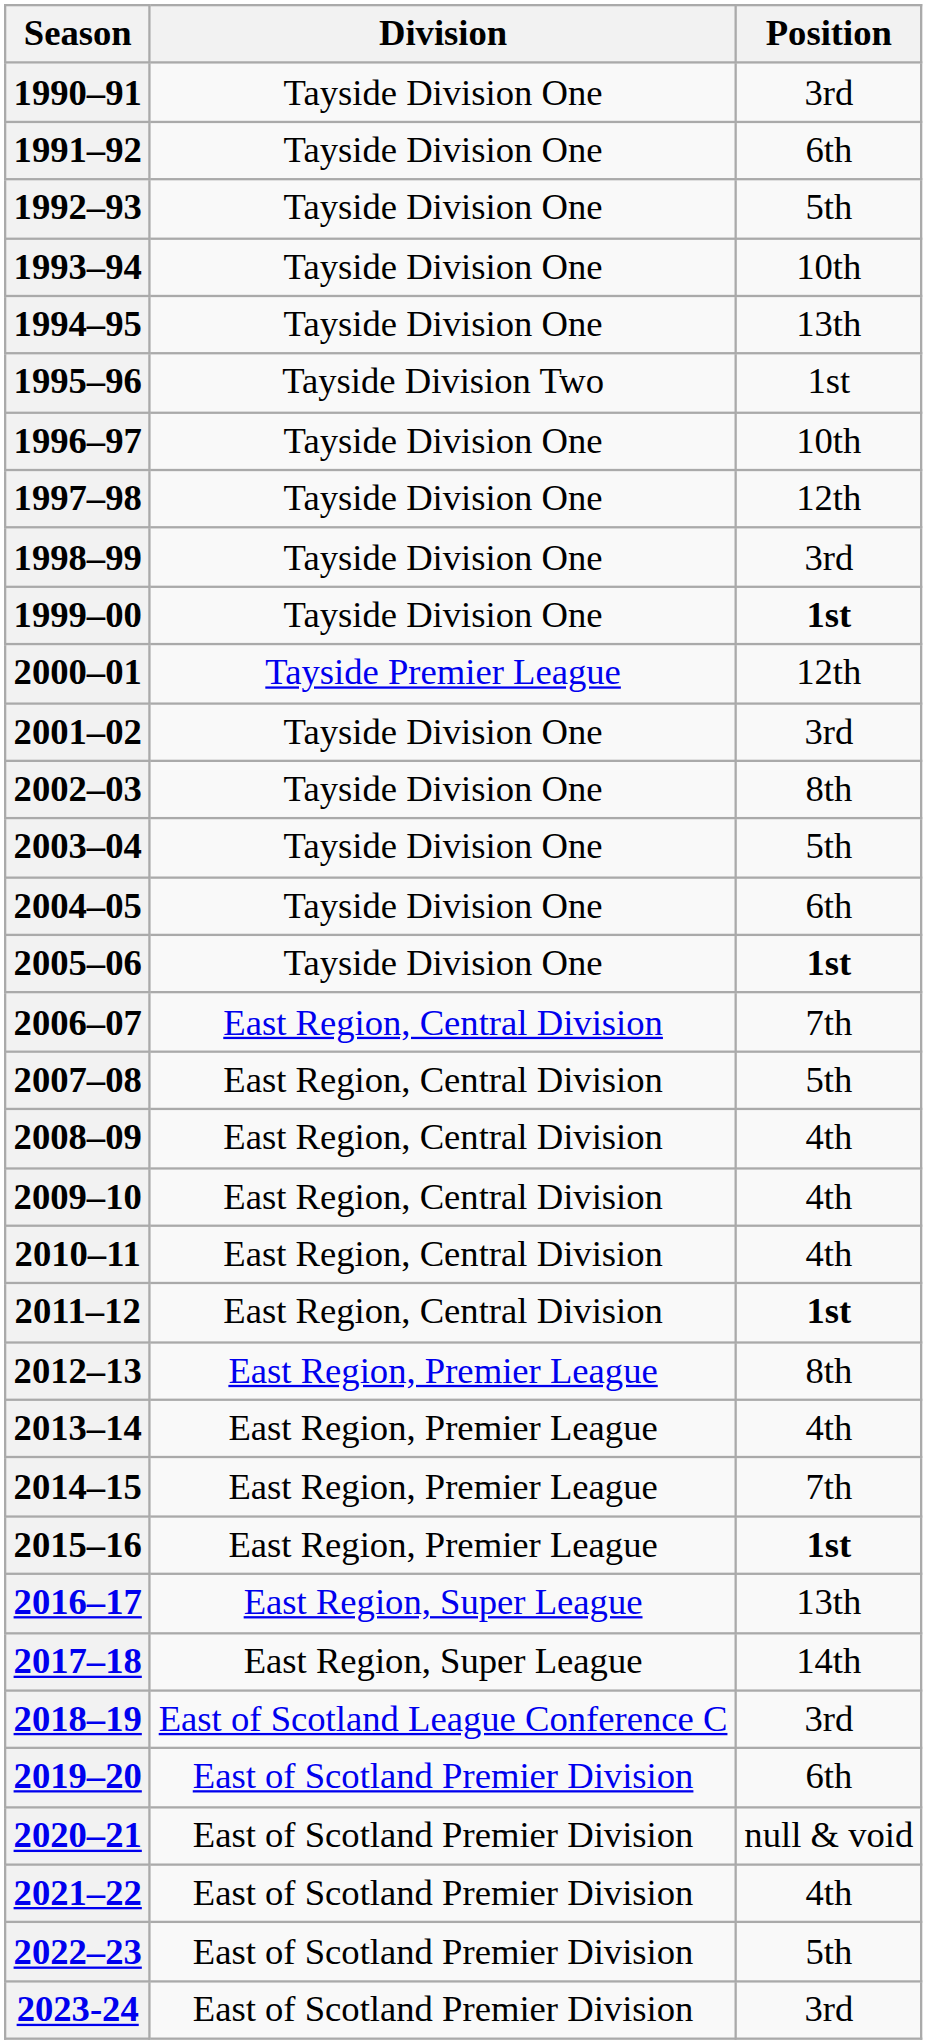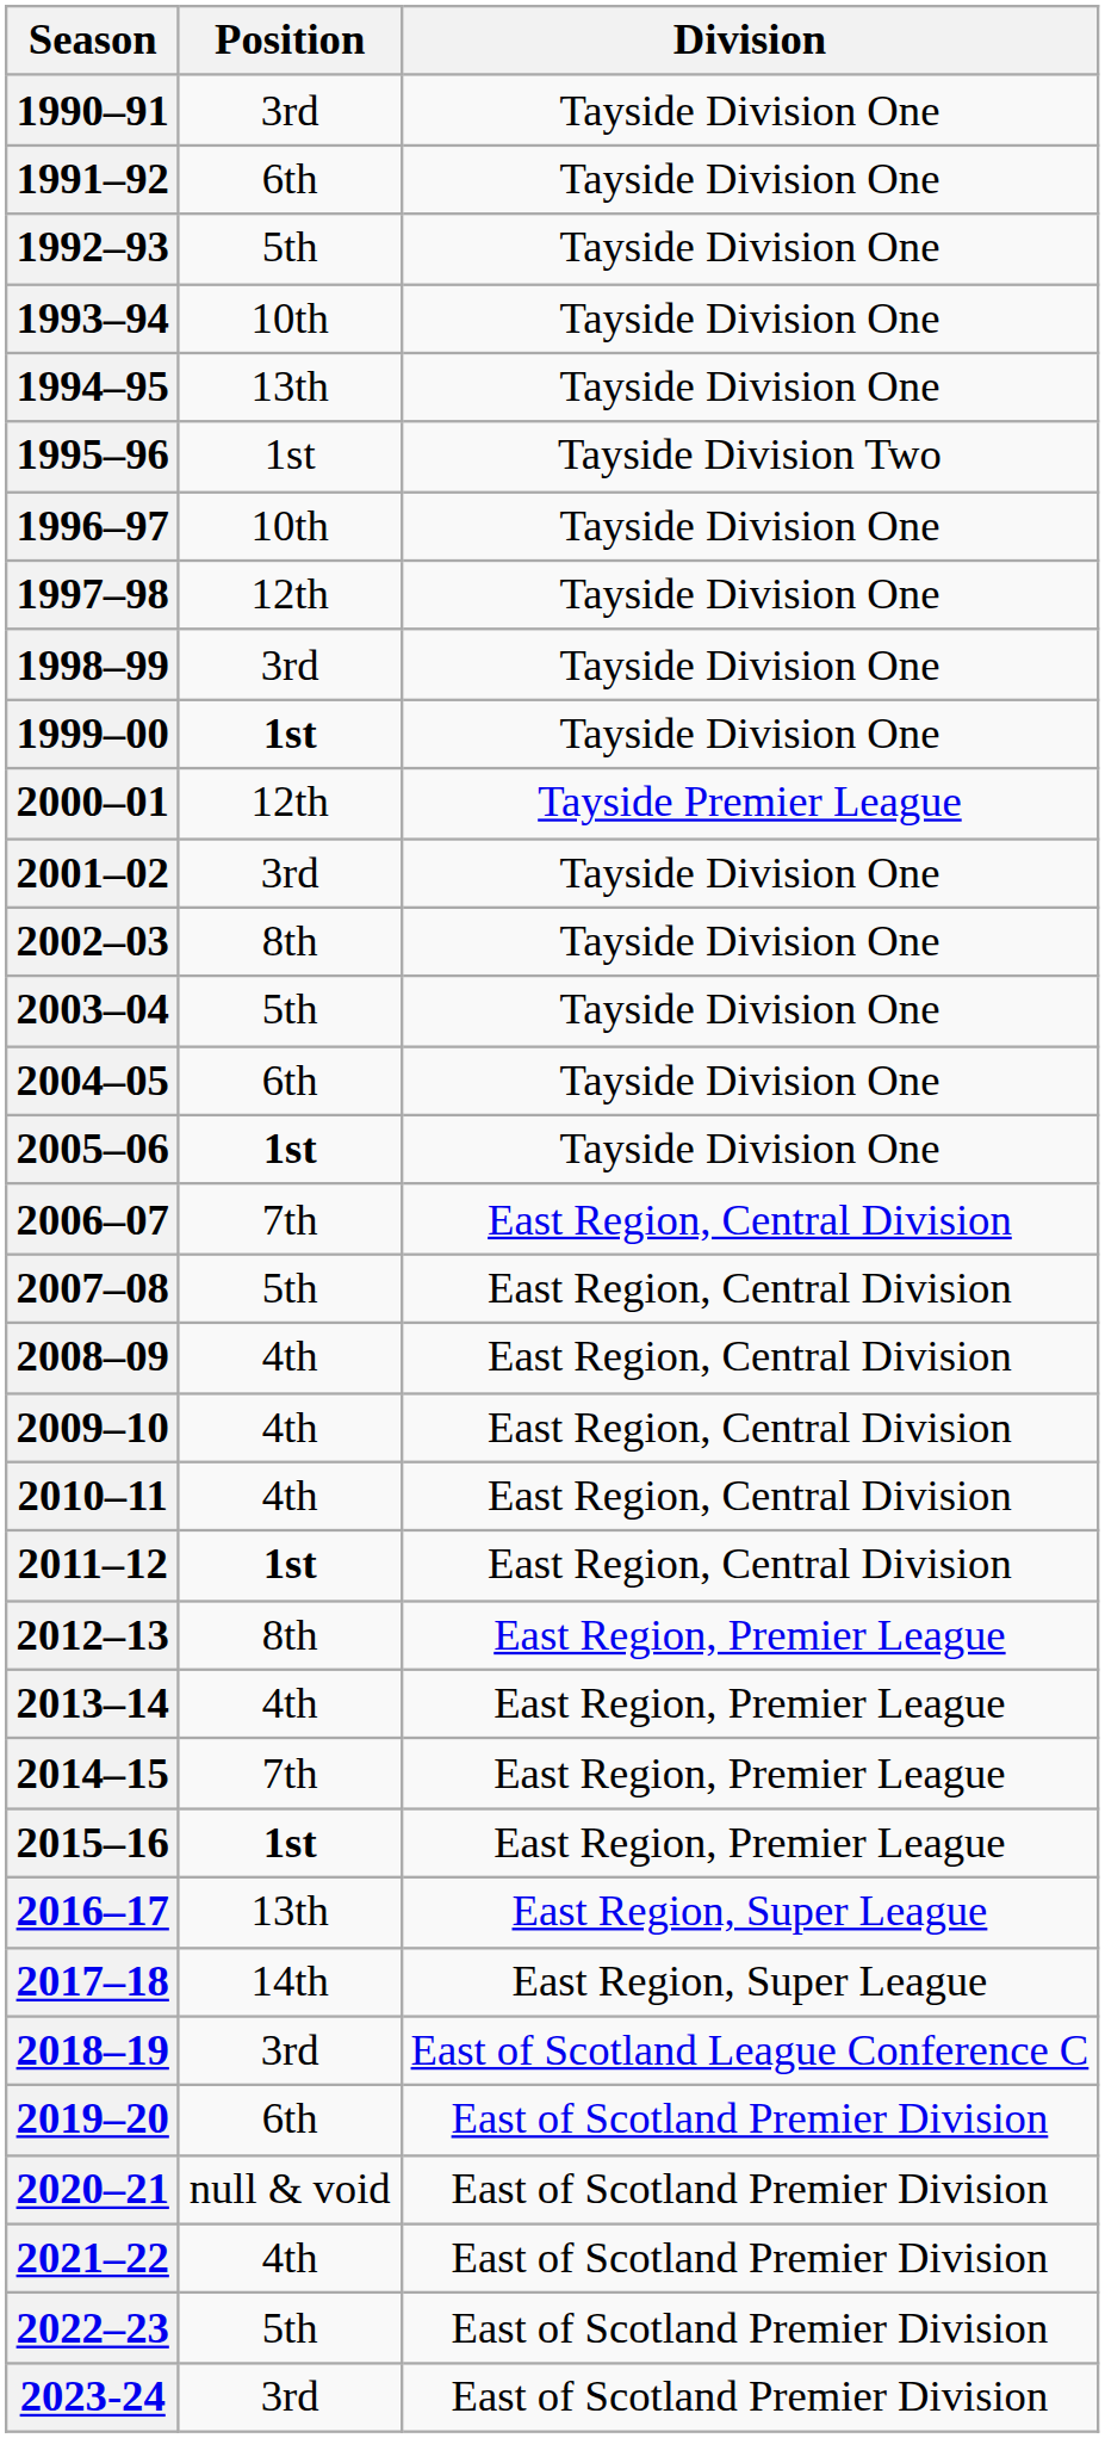 <table class="wikitable">
 <tr>
 <th>Season</th>
+<th>Position</th>
 <th>Division</th>
-<th>Position</th>
 </tr>
 <tr>
 <th align="center">1990–91</th>
+<td align="center">3rd</td>
 <td align="center">Tayside Division One</td>
-<td align="center">3rd</td>
 </tr>
 <tr>
 <th align="center">1991–92</th>
+<td align="center">6th</td>
 <td align="center">Tayside Division One</td>
-<td align="center">6th</td>
 </tr>
 <tr>
 <th align="center">1992–93</th>
+<td align="center">5th</td>
 <td align="center">Tayside Division One</td>
-<td align="center">5th</td>
 </tr>
 <tr>
 <th align="center">1993–94</th>
+<td align="center">10th</td>
 <td align="center">Tayside Division One</td>
-<td align="center">10th</td>
 </tr>
 <tr>
 <th align="center">1994–95</th>
+<td align="center"><span>13th</span></td>
 <td align="center">Tayside Division One</td>
-<td align="center"><span>13th</span></td>
 </tr>
 <tr>
 <th align="center">1995–96</th>
+<td align="center"><span>1st</span></td>
 <td align="center">Tayside Division Two</td>
-<td align="center"><span>1st</span></td>
 </tr>
 <tr>
 <th align="center">1996–97</th>
+<td align="center">10th</td>
 <td align="center">Tayside Division One</td>
-<td align="center">10th</td>
 </tr>
 <tr>
 <th align="center">1997–98</th>
+<td align="center">12th</td>
 <td align="center">Tayside Division One</td>
-<td align="center">12th</td>
 </tr>
 <tr>
 <th align="center">1998–99</th>
+<td align="center">3rd</td>
 <td align="center">Tayside Division One</td>
-<td align="center">3rd</td>
 </tr>
 <tr>
 <th align="center">1999–00</th>
+<td align="center"><span><strong>1st</strong></span></td>
 <td align="center">Tayside Division One</td>
-<td align="center"><span><strong>1st</strong></span></td>
 </tr>
 <tr>
 <th align="center">2000–01</th>
+<td align="center"><span>12th</span></td>
 <td align="center"><a href='#'>Tayside Premier League</a></td>
-<td align="center"><span>12th</span></td>
 </tr>
 <tr>
 <th align="center">2001–02</th>
+<td align="center">3rd</td>
 <td align="center">Tayside Division One</td>
-<td align="center">3rd</td>
 </tr>
 <tr>
 <th align="center">2002–03</th>
+<td align="center">8th</td>
 <td align="center">Tayside Division One</td>
-<td align="center">8th</td>
 </tr>
 <tr>
 <th align="center">2003–04</th>
+<td align="center">5th</td>
 <td align="center">Tayside Division One</td>
-<td align="center">5th</td>
 </tr>
 <tr>
 <th align="center">2004–05</th>
+<td align="center">6th</td>
 <td align="center">Tayside Division One</td>
-<td align="center">6th</td>
 </tr>
 <tr>
 <th align="center">2005–06</th>
+<td align="center"><span><strong>1st</strong></span></td>
 <td align="center">Tayside Division One</td>
-<td align="center"><span><strong>1st</strong></span></td>
 </tr>
 <tr>
 <th align="center">2006–07</th>
+<td align="center">7th</td>
 <td align="center"><a href='#'>East Region, Central Division</a></td>
-<td align="center">7th</td>
 </tr>
 <tr>
 <th align="center">2007–08</th>
+<td align="center">5th</td>
 <td align="center">East Region, Central Division</td>
-<td align="center">5th</td>
 </tr>
 <tr>
 <th align="center">2008–09</th>
+<td align="center">4th</td>
 <td align="center">East Region, Central Division</td>
-<td align="center">4th</td>
 </tr>
 <tr>
 <th align="center">2009–10</th>
+<td align="center">4th</td>
 <td align="center">East Region, Central Division</td>
-<td align="center">4th</td>
 </tr>
 <tr>
 <th align="center">2010–11</th>
+<td align="center">4th</td>
 <td align="center">East Region, Central Division</td>
-<td align="center">4th</td>
 </tr>
 <tr>
 <th align="center">2011–12</th>
+<td align="center"><span><strong>1st</strong></span></td>
 <td align="center">East Region, Central Division</td>
-<td align="center"><span><strong>1st</strong></span></td>
 </tr>
 <tr>
 <th align="center">2012–13</th>
+<td align="center">8th</td>
 <td align="center"><a href='#'>East Region, Premier League</a></td>
-<td align="center">8th</td>
 </tr>
 <tr>
 <th align="center">2013–14</th>
+<td align="center">4th</td>
 <td align="center">East Region, Premier League</td>
-<td align="center">4th</td>
 </tr>
 <tr>
 <th align="center">2014–15</th>
+<td align="center">7th</td>
 <td align="center">East Region, Premier League</td>
-<td align="center">7th</td>
 </tr>
 <tr>
 <th align="center">2015–16</th>
+<td align="center"><span><strong>1st</strong></span></td>
 <td align="center">East Region, Premier League</td>
-<td align="center"><span><strong>1st</strong></span></td>
 </tr>
 <tr>
 <th align="center"><a href='#'>2016–17</a></th>
+<td align="center">13th</td>
 <td align="center"><a href='#'>East Region, Super League</a></td>
-<td align="center">13th</td>
 </tr>
 <tr>
 <th align="center"><a href='#'>2017–18</a></th>
+<td align="center">14th</td>
 <td align="center">East Region, Super League</td>
-<td align="center">14th</td>
 </tr>
 <tr>
 <th align="center"><a href='#'>2018–19</a></th>
+<td align="center"><span>3rd</span></td>
 <td align="center"><a href='#'>East of Scotland League Conference C</a></td>
-<td align="center"><span>3rd</span></td>
 </tr>
 <tr>
 <th align="center"><a href='#'>2019–20</a></th>
+<td align="center">6th</td>
 <td align="center"><a href='#'>East of Scotland Premier Division</a></td>
-<td align="center">6th</td>
 </tr>
 <tr>
 <th align="center"><a href='#'>2020–21</a></th>
+<td align="center">null & void</td>
 <td align="center">East of Scotland Premier Division</td>
-<td align="center">null & void</td>
 </tr>
 <tr>
 <th align="center"><a href='#'>2021–22</a></th>
+<td align="center">4th</td>
 <td align="center">East of Scotland Premier Division</td>
-<td align="center">4th</td>
 </tr>
 <tr>
 <th align="center"><a href='#'>2022–23</a></th>
+<td align="center">5th</td>
 <td align="center">East of Scotland Premier Division</td>
-<td align="center">5th</td>
 </tr>
 <tr>
 <th align="center"><a href='#'>2023-24</a></th>
+<td align="center">3rd</td>
 <td align="center">East of Scotland Premier Division</td>
-<td align="center">3rd</td>
 </tr>
 </table>
